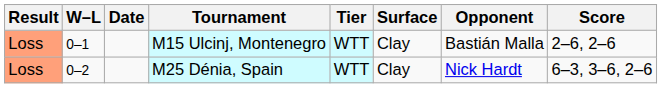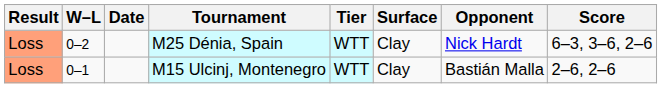 <table class="sortable wikitable">
 <tr>
 <th>Result</th>
 <th class="unsortable">W–L</th>
 <th>Date</th>
 <th>Tournament</th>
 <th>Tier</th>
 <th>Surface</th>
 <th>Opponent</th>
 <th class="unsortable">Score</th>
 </tr>
 <tr>
 <td bgcolor=FFA07A>Loss</td>
+<td><small>0–2</small></td>
+<td></td>
+<td style="background:#cffcff;">M25 Dénia, Spain</td>
+<td style="background:#cffcff;">WTT</td>
+<td>Clay</td>
+<td> <a href='#'>Nick Hardt</a></td>
+<td>6–3, 3–6, 2–6</td>
+</tr>
+<tr>
+<td bgcolor=FFA07A>Loss</td>
 <td><small>0–1</small></td>
 <td></td>
 <td style="background:#cffcff;">M15 Ulcinj, Montenegro</td>
 <td style="background:#cffcff;">WTT</td>
 <td>Clay</td>
 <td> Bastián Malla</td>
 <td>2–6, 2–6</td>
 </tr>
-<tr>
-<td bgcolor=FFA07A>Loss</td>
-<td><small>0–2</small></td>
-<td></td>
-<td style="background:#cffcff;">M25 Dénia, Spain</td>
-<td style="background:#cffcff;">WTT</td>
-<td>Clay</td>
-<td> <a href='#'>Nick Hardt</a></td>
-<td>6–3, 3–6, 2–6</td>
-</tr>
 </table>
